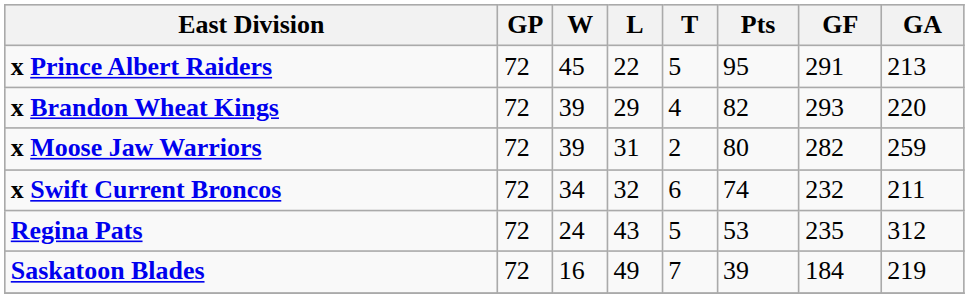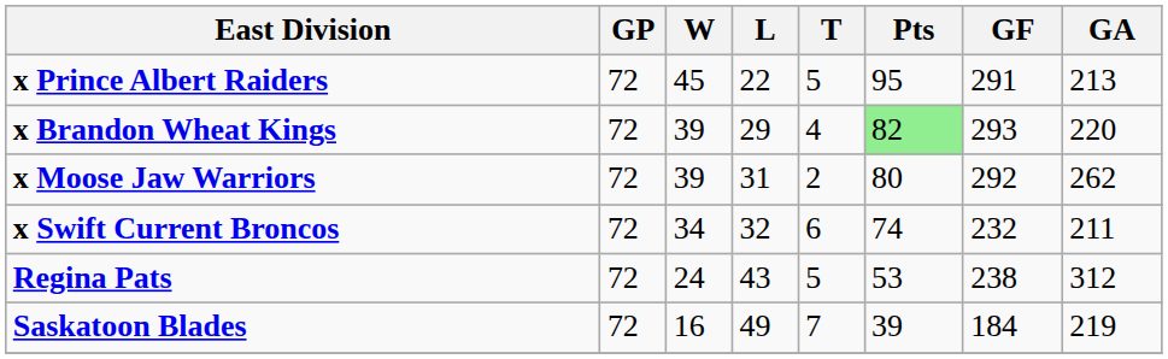 <table class="wikitable">
 <tr>
 <th width="45%">East Division</th>
 <th width="5%">GP</th>
 <th width="5%">W</th>
 <th width="5%">L</th>
 <th width="5%">T</th>
 <th width="7.5%">Pts</th>
 <th width="7.5%">GF</th>
 <th width="7.5%">GA</th>
 </tr>
 <tr>
 <td><strong>x <a href='#'>Prince Albert Raiders</a></strong></td>
 <td>72</td>
 <td>45</td>
 <td>22</td>
 <td>5</td>
 <td>95</td>
 <td>291</td>
 <td>213</td>
 </tr>
 <tr>
 <td><strong>x <a href='#'>Brandon Wheat Kings</a></strong></td>
 <td>72</td>
 <td>39</td>
 <td>29</td>
 <td>4</td>
-<td>82</td>
+<td style="background: lightgreen;">82</td>
 <td>293</td>
 <td>220</td>
 </tr>
 <tr>
 <td><strong>x <a href='#'>Moose Jaw Warriors</a></strong></td>
 <td>72</td>
 <td>39</td>
 <td>31</td>
 <td>2</td>
 <td>80</td>
-<td>282</td>
-<td>259</td>
+<td>292</td>
+<td>262</td>
 </tr>
 <tr>
 <td><strong>x <a href='#'>Swift Current Broncos</a></strong></td>
 <td>72</td>
 <td>34</td>
 <td>32</td>
 <td>6</td>
 <td>74</td>
 <td>232</td>
 <td>211</td>
 </tr>
 <tr>
 <td><strong><a href='#'>Regina Pats</a></strong></td>
 <td>72</td>
 <td>24</td>
 <td>43</td>
 <td>5</td>
 <td>53</td>
-<td>235</td>
+<td>238</td>
 <td>312</td>
 </tr>
 <tr>
 <td><strong><a href='#'>Saskatoon Blades</a></strong></td>
 <td>72</td>
 <td>16</td>
 <td>49</td>
 <td>7</td>
 <td>39</td>
 <td>184</td>
 <td>219</td>
 </tr>
 <tr>
 </tr>
 </table>
